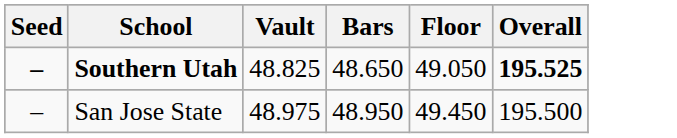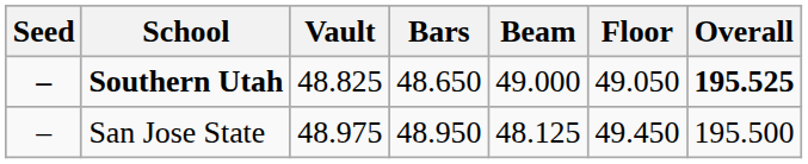 <table class="wikitable" style="white-space:nowrap; font-size:95%; text-align:center">
 <tr>
 <th>Seed</th>
 <th>School</th>
 <th>Vault</th>
 <th>Bars</th>
+<th>Beam</th>
 <th>Floor</th>
 <th>Overall</th>
 </tr>
 <tr>
 <td><strong>–</strong></td>
 <td align=left><strong>Southern Utah</strong></td>
 <td>48.825</td>
 <td>48.650</td>
+<td>49.000</td>
 <td>49.050</td>
 <td><strong>195.525</strong></td>
 </tr>
 <tr>
 <td>–</td>
 <td align=left>San Jose State</td>
 <td>48.975</td>
 <td>48.950</td>
+<td>48.125</td>
 <td>49.450</td>
 <td>195.500</td>
 </tr>
 </table>
